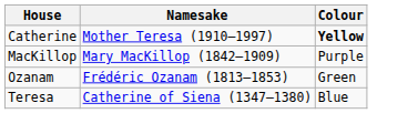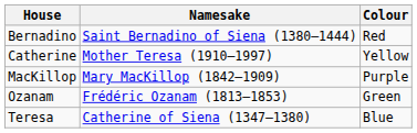 <table class="wikitable">
 <tr>
 <th>House</th>
 <th>Namesake</th>
 <th>Colour</th>
 </tr>
 <tr>
+<td>Bernadino</td>
+<td><a href='#'>Saint Bernadino of Siena</a> (1380–1444)</td>
+<td>Red</td>
+</tr>
+<tr>
 <td>Catherine</td>
 <td><a href='#'>Mother Teresa</a> (1910–1997)</td>
-<td><strong>Yellow</strong></td>
+<td>Yellow</td>
 </tr>
 <tr>
 <td>MacKillop</td>
 <td><a href='#'>Mary MacKillop</a> (1842–1909)</td>
 <td>Purple</td>
 </tr>
 <tr>
 <td>Ozanam</td>
 <td><a href='#'>Frédéric Ozanam</a> (1813–1853)</td>
 <td>Green</td>
 </tr>
 <tr>
 <td>Teresa</td>
 <td><a href='#'>Catherine of Siena</a> (1347–1380)</td>
 <td>Blue</td>
 </tr>
 </table>
